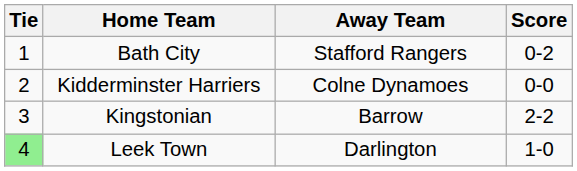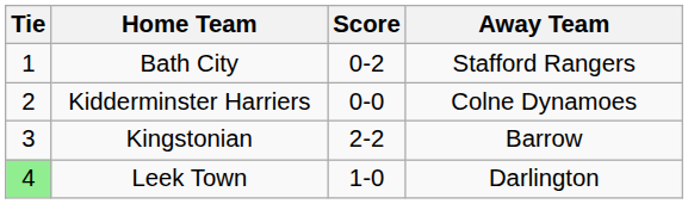 <table class="wikitable" style="text-align:center;">
 <tr>
 <th width=20>Tie</th>
 <th width=175>Home Team</th>
+<th width=20>Score</th>
 <th width=175>Away Team</th>
-<th width=20>Score</th>
 </tr>
 <tr>
 <td>1</td>
 <td>Bath City</td>
+<td>0-2</td>
 <td>Stafford Rangers</td>
-<td>0-2</td>
 </tr>
 <tr>
 <td>2</td>
 <td>Kidderminster Harriers</td>
+<td>0-0</td>
 <td>Colne Dynamoes</td>
-<td>0-0</td>
 </tr>
 <tr>
 <td>3</td>
 <td>Kingstonian</td>
+<td>2-2</td>
 <td>Barrow</td>
-<td>2-2</td>
 </tr>
 <tr>
 <td style="background: lightgreen;">4</td>
 <td>Leek Town</td>
+<td>1-0</td>
 <td>Darlington</td>
-<td>1-0</td>
 </tr>
 </table>
